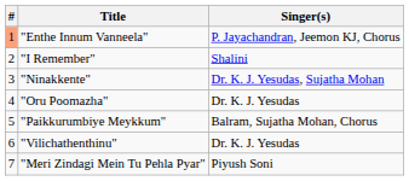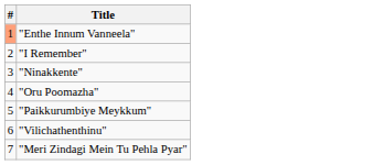 <table class="wikitable" style="font-size:95%;">
 <tr>
 <th>#</th>
 <th>Title</th>
-<th>Singer(s)</th>
 </tr>
 <tr>
 <td style="background: lightsalmon;">1</td>
 <td>"Enthe Innum Vanneela"</td>
-<td><a href='#'>P. Jayachandran</a>, Jeemon KJ, Chorus</td>
 </tr>
 <tr>
 <td>2</td>
 <td>"I Remember"</td>
-<td><a href='#'>Shalini</a></td>
 </tr>
 <tr>
 <td>3</td>
 <td>"Ninakkente"</td>
-<td><a href='#'>Dr. K. J. Yesudas</a>, <a href='#'>Sujatha Mohan</a></td>
 </tr>
 <tr>
 <td>4</td>
 <td>"Oru Poomazha"</td>
-<td>Dr. K. J. Yesudas</td>
 </tr>
 <tr>
 <td>5</td>
 <td>"Paikkurumbiye Meykkum"</td>
-<td>Balram, Sujatha Mohan, Chorus</td>
 </tr>
 <tr>
 <td>6</td>
 <td>"Vilichathenthinu"</td>
-<td>Dr. K. J. Yesudas</td>
 </tr>
 <tr>
 <td>7</td>
 <td>"Meri Zindagi Mein Tu Pehla Pyar"</td>
-<td>Piyush Soni</td>
 </tr>
 </table>
